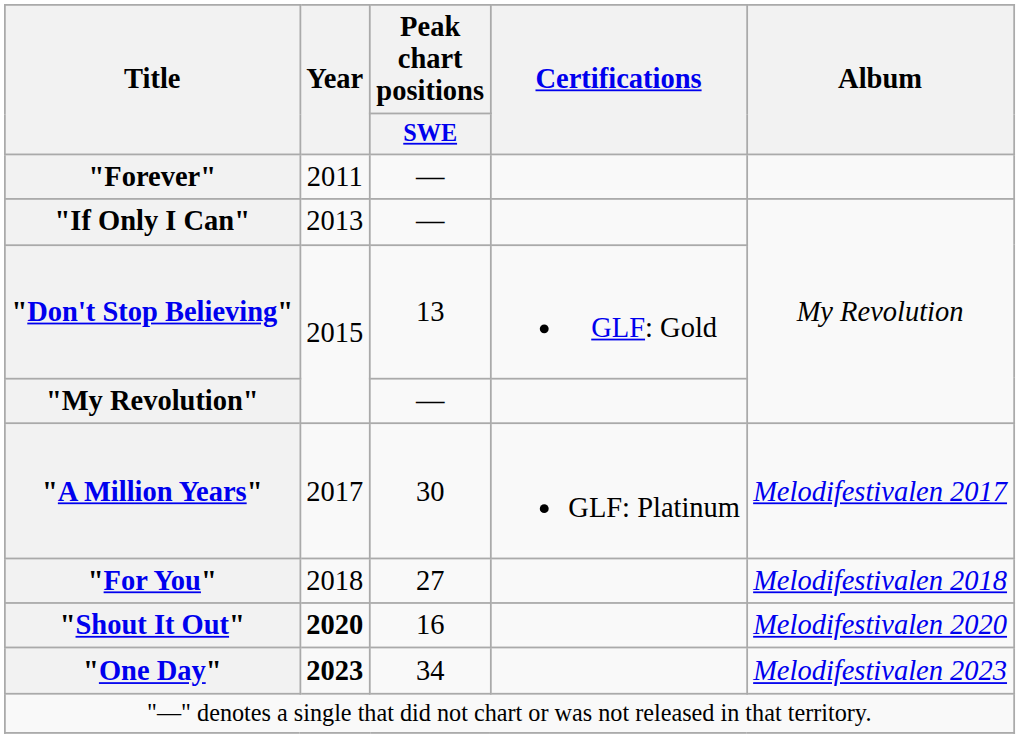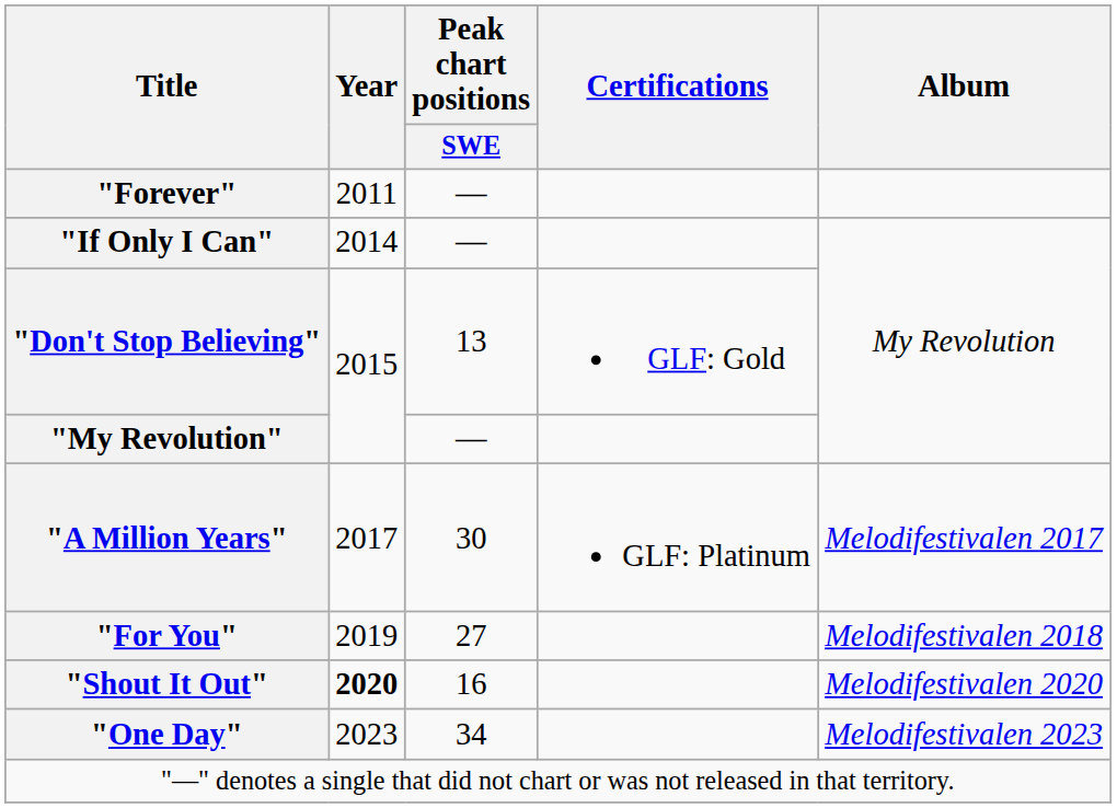 <table class="wikitable plainrowheaders" style="text-align:center;">
 <tr>
 <th scope="col" rowspan="2">Title</th>
 <th scope="col" rowspan="2">Year</th>
 <th scope="col">Peak chart positions</th>
 <th scope="col" rowspan="2"><a href='#'>Certifications</a></th>
 <th scope="col" rowspan="2">Album</th>
 </tr>
 <tr>
 <th scope="col" style="width:3em;font-size:85%;"><a href='#'>SWE</a><br></th>
 </tr>
 <tr>
 <th scope="row">"Forever"</th>
 <td>2011</td>
 <td>—</td>
 <td></td>
 <td></td>
 </tr>
 <tr>
 <th scope="row">"If Only I Can"</th>
-<td>2013</td>
+<td>2014</td>
 <td>—</td>
 <td></td>
 <td rowspan="3"><em>My Revolution</em></td>
 </tr>
 <tr>
 <th scope="row">"<a href='#'>Don't Stop Believing</a>"</th>
 <td rowspan="2">2015</td>
 <td>13<br></td>
 <td><br><ul><li><a href='#'>GLF</a>: Gold</li></ul></td>
 </tr>
 <tr>
 <th scope="row">"My Revolution"</th>
 <td>—</td>
 <td></td>
 </tr>
 <tr>
 <th scope="row">"<a href='#'>A Million Years</a>"</th>
 <td>2017</td>
 <td>30<br></td>
 <td><br><ul><li>GLF: Platinum</li></ul></td>
 <td><em><a href='#'>Melodifestivalen 2017</a></em></td>
 </tr>
 <tr>
 <th scope="row">"<a href='#'>For You</a>"</th>
-<td>2018</td>
+<td>2019</td>
 <td>27</td>
 <td></td>
 <td><em><a href='#'>Melodifestivalen 2018</a></em></td>
 </tr>
 <tr>
 <th scope="row">"<a href='#'>Shout It Out</a>"</th>
 <td><strong>2020</strong></td>
 <td>16</td>
 <td></td>
 <td><em><a href='#'>Melodifestivalen 2020</a></em></td>
 </tr>
 <tr>
 <th scope="row">"<a href='#'>One Day</a>"</th>
-<td><strong>2023</strong></td>
+<td>2023</td>
 <td>34<br></td>
 <td></td>
 <td><em><a href='#'>Melodifestivalen 2023</a></em></td>
 </tr>
 <tr>
 <td colspan="10" style="font-size:85%">"—" denotes a single that did not chart or was not released in that territory.</td>
 </tr>
 </table>
